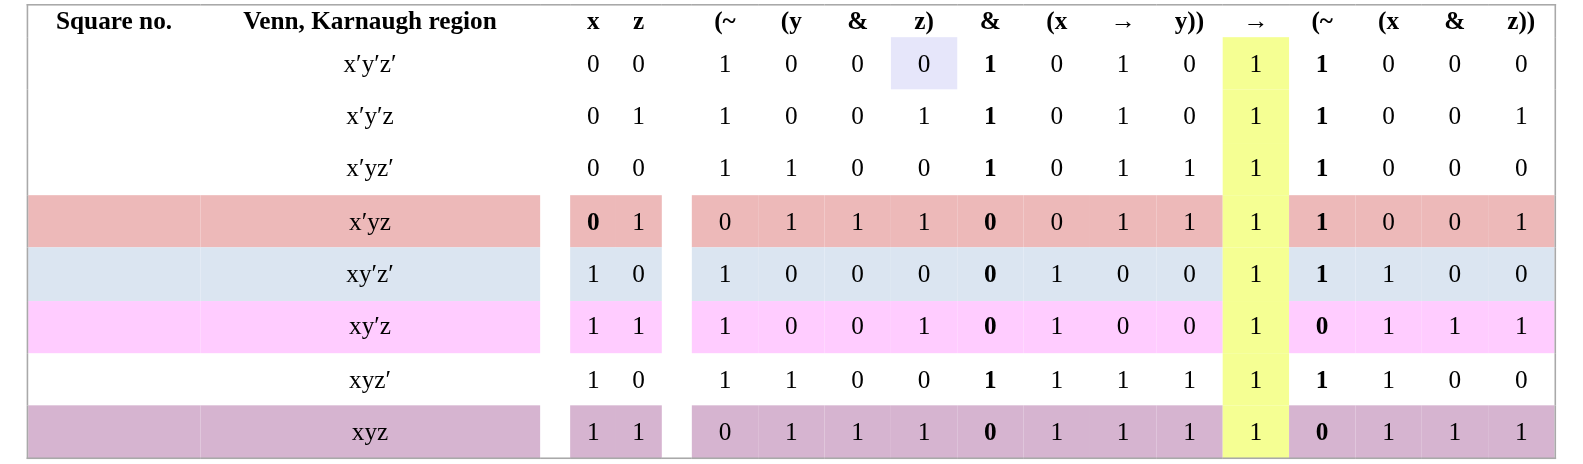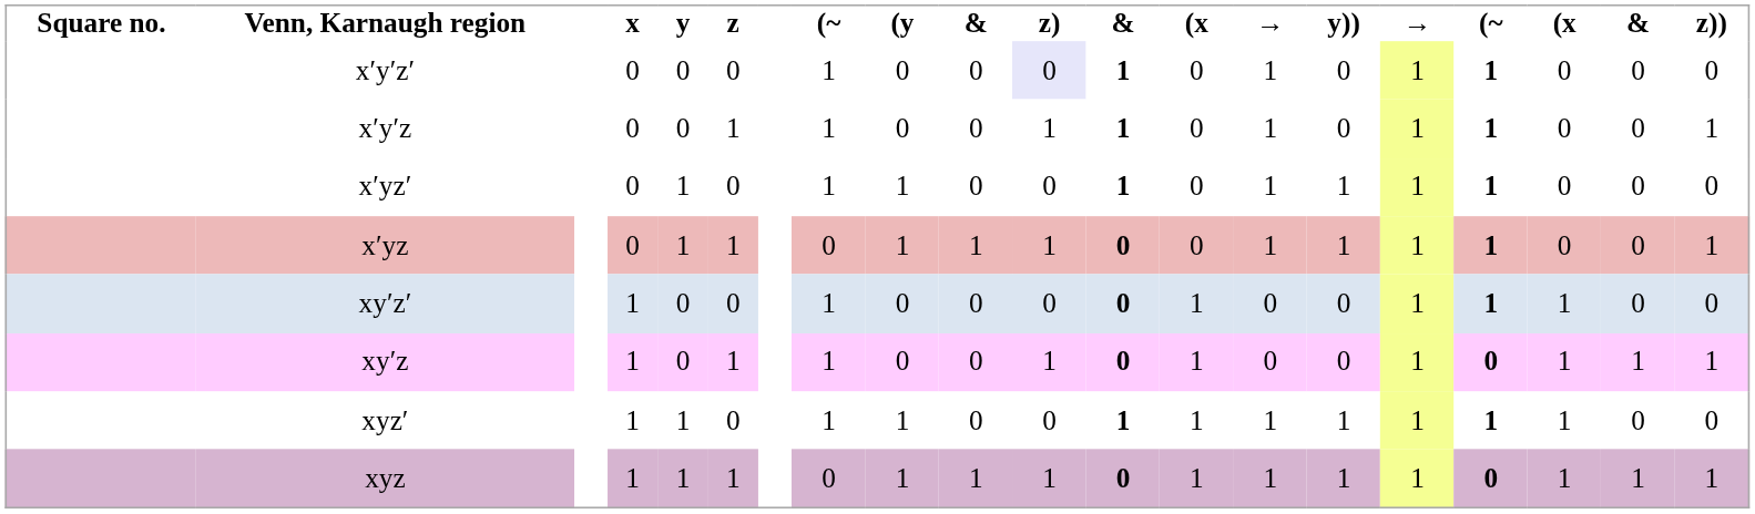 <table style="width:auto; border:1px solid darkgray; border-collapse: collapse; margin-left: auto; margin-right: auto; text-align:center">
 <tr>
 <th style="width:80pt">Square no.</th>
 <th style="width:160pt">Venn, Karnaugh region</th>
 <th style="width:13pt"></th>
 <th style="width:20pt">x</th>
+<th style="width:20pt">y</th>
 <th style="width:20pt">z</th>
 <th style="width:13pt"></th>
 <th style="width:30pt">(~</th>
 <th style="width:30pt">(y</th>
 <th style="width:30pt">&</th>
 <th style="width:30pt">z)</th>
 <th style="width:30pt">&</th>
 <th style="width:30pt">(x</th>
 <th style="width:30pt">→</th>
 <th style="width:30pt">y))</th>
 <th style="width:30pt">→</th>
 <th style="width:30pt">(~</th>
 <th style="width:30pt">(x</th>
 <th style="width:30pt">&</th>
 <th style="width:30pt">z))</th>
 </tr>
 <tr style="font-size:12pt; height:25pt">
 <td></td>
 <td>x′y′z′</td>
 <td> </td>
 <td>0</td>
 <td>0</td>
+<td>0</td>
 <td> </td>
 <td>1</td>
 <td>0</td>
 <td>0</td>
 <td style="background: lavender;">0</td>
 <th>1</th>
 <td>0</td>
 <td>1</td>
 <td>0</td>
 <td style="background-color:#F5FF93">1</td>
 <th>1</th>
 <td>0</td>
 <td>0</td>
 <td>0</td>
 </tr>
 <tr style="font-size:12pt; height:25pt">
 <td></td>
 <td>x′y′z</td>
 <td> </td>
+<td>0</td>
 <td>0</td>
 <td>1</td>
 <td> </td>
 <td>1</td>
 <td>0</td>
 <td>0</td>
 <td>1</td>
 <th>1</th>
 <td>0</td>
 <td>1</td>
 <td>0</td>
 <td style="background-color:#F5FF93">1</td>
 <th>1</th>
 <td>0</td>
 <td>0</td>
 <td>1</td>
 </tr>
 <tr style="font-size:12pt; height:25pt">
 <td></td>
 <td>x′yz′</td>
 <td> </td>
 <td>0</td>
+<td>1</td>
 <td>0</td>
 <td> </td>
 <td>1</td>
 <td>1</td>
 <td>0</td>
 <td>0</td>
 <th>1</th>
 <td>0</td>
 <td>1</td>
 <td>1</td>
 <td style="background-color:#F5FF93">1</td>
 <th>1</th>
 <td>0</td>
 <td>0</td>
 <td>0</td>
 </tr>
 <tr style="font-size:12pt; height:25pt">
 <td style="background-color:#EDB9B9"></td>
 <td style="background-color:#EDB9B9">x′yz</td>
 <td> </td>
-<td style="background-color:#EDB9B9"><strong>0</strong></td>
+<td style="background-color:#EDB9B9">0</td>
+<td style="background-color:#EDB9B9">1</td>
 <td style="background-color:#EDB9B9">1</td>
 <td> </td>
 <td style="background-color:#EDB9B9">0</td>
 <td style="background-color:#EDB9B9">1</td>
 <td style="background-color:#EDB9B9">1</td>
 <td style="background-color:#EDB9B9">1</td>
 <th style="background-color:#EDB9B9;">0</th>
 <td style="background-color:#EDB9B9">0</td>
 <td style="background-color:#EDB9B9">1</td>
 <td style="background-color:#EDB9B9">1</td>
 <td style="background-color:#F5FF93">1</td>
 <th style="background-color:#EDB9B9;">1</th>
 <td style="background-color:#EDB9B9">0</td>
 <td style="background-color:#EDB9B9">0</td>
 <td style="background-color:#EDB9B9">1</td>
 </tr>
 <tr style="font-size:12pt; height:25pt">
 <td style="background-color:#DBE5F1"></td>
 <td style="background-color:#DBE5F1">xy′z′</td>
 <td> </td>
 <td style="background-color:#DBE5F1">1</td>
 <td style="background-color:#DBE5F1">0</td>
+<td style="background-color:#DBE5F1">0</td>
 <td> </td>
 <td style="background-color:#DBE5F1">1</td>
 <td style="background-color:#DBE5F1">0</td>
 <td style="background-color:#DBE5F1">0</td>
 <td style="background-color:#DBE5F1">0</td>
 <th style="background-color:#DBE5F1;">0</th>
 <td style="background-color:#DBE5F1">1</td>
 <td style="background-color:#DBE5F1">0</td>
 <td style="background-color:#DBE5F1">0</td>
 <td style="background-color:#F5FF93">1</td>
 <th style="background-color:#DBE5F1;">1</th>
 <td style="background-color:#DBE5F1">1</td>
 <td style="background-color:#DBE5F1">0</td>
 <td style="background-color:#DBE5F1">0</td>
 </tr>
 <tr style="font-size:12pt; height:25pt">
 <td style="background-color:#FFCCFF"></td>
 <td style="background-color:#FFCCFF">xy′z</td>
 <td> </td>
 <td style="background-color:#FFCCFF">1</td>
+<td style="background-color:#FFCCFF">0</td>
 <td style="background-color:#FFCCFF">1</td>
 <td> </td>
 <td style="background-color:#FFCCFF">1</td>
 <td style="background-color:#FFCCFF">0</td>
 <td style="background-color:#FFCCFF">0</td>
 <td style="background-color:#FFCCFF">1</td>
 <th style="background-color:#FFCCFF;">0</th>
 <td style="background-color:#FFCCFF">1</td>
 <td style="background-color:#FFCCFF">0</td>
 <td style="background-color:#FFCCFF">0</td>
 <td style="background-color:#F5FF93">1</td>
 <th style="background-color:#FFCCFF;">0</th>
 <td style="background-color:#FFCCFF">1</td>
 <td style="background-color:#FFCCFF">1</td>
 <td style="background-color:#FFCCFF">1</td>
 </tr>
 <tr style="font-size:12pt; height:25pt">
 <td></td>
 <td>xyz′</td>
 <td> </td>
+<td>1</td>
 <td>1</td>
 <td>0</td>
 <td> </td>
 <td>1</td>
 <td>1</td>
 <td>0</td>
 <td>0</td>
 <th>1</th>
 <td>1</td>
 <td>1</td>
 <td>1</td>
 <td style="background-color:#F5FF93">1</td>
 <th>1</th>
 <td>1</td>
 <td>0</td>
 <td>0</td>
 </tr>
 <tr style="font-size:12pt; height:25pt">
 <td style="background-color:#D6B4D0"></td>
 <td style="background-color:#D6B4D0">xyz</td>
 <td> </td>
 <td style="background-color:#D6B4D0">1</td>
 <td style="background-color:#D6B4D0">1</td>
+<td style="background-color:#D6B4D0">1</td>
 <td> </td>
 <td style="background-color:#D6B4D0">0</td>
 <td style="background-color:#D6B4D0">1</td>
 <td style="background-color:#D6B4D0">1</td>
 <td style="background-color:#D6B4D0">1</td>
 <th style="background-color:#D6B4D0;">0</th>
 <td style="background-color:#D6B4D0">1</td>
 <td style="background-color:#D6B4D0">1</td>
 <td style="background-color:#D6B4D0">1</td>
 <td style="background-color:#F5FF93">1</td>
 <th style="background-color:#D6B4D0;">0</th>
 <td style="background-color:#D6B4D0">1</td>
 <td style="background-color:#D6B4D0">1</td>
 <td style="background-color:#D6B4D0">1</td>
 </tr>
 </table>
